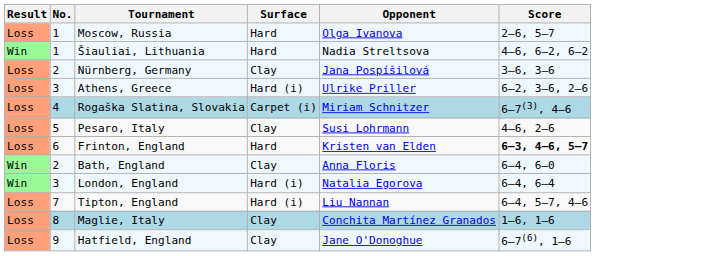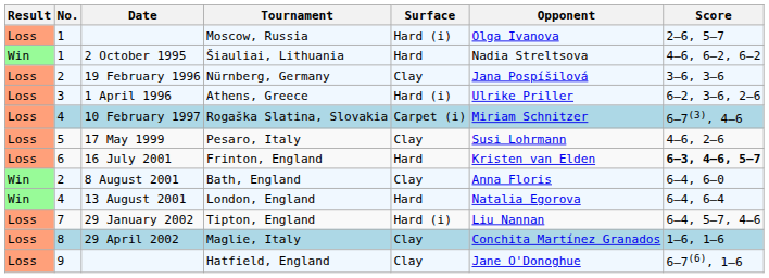 <table class="sortable wikitable" style=font-size:97%>
 <tr>
 <th>Result</th>
 <th>No.</th>
+<th>Date</th>
 <th>Tournament</th>
 <th>Surface</th>
 <th>Opponent</th>
 <th>Score</th>
 </tr>
 <tr style="background:#f0f8ff;">
 <td style="background:#ffa07a;">Loss</td>
 <td>1</td>
+<td></td>
 <td>Moscow, Russia</td>
-<td>Hard</td>
+<td>Hard (i)</td>
 <td> <a href='#'>Olga Ivanova</a></td>
 <td>2–6, 5–7</td>
 </tr>
 <tr style="background:#f0f8ff;">
 <td style="background:#98fb98;">Win</td>
 <td>1</td>
+<td>2 October 1995</td>
 <td>Šiauliai, Lithuania</td>
 <td>Hard</td>
 <td> Nadia Streltsova</td>
 <td>4–6, 6–2, 6–2</td>
 </tr>
 <tr style="background:#f0f8ff;">
 <td style="background:#ffa07a;">Loss</td>
 <td>2</td>
+<td>19 February 1996</td>
 <td>Nürnberg, Germany</td>
 <td>Clay</td>
 <td> <a href='#'>Jana Pospíšilová</a></td>
 <td>3–6, 3–6</td>
 </tr>
 <tr style="background:#f0f8ff;">
 <td style="background:#ffa07a;">Loss</td>
 <td>3</td>
+<td>1 April 1996</td>
 <td>Athens, Greece</td>
 <td>Hard (i)</td>
 <td> <a href='#'>Ulrike Priller</a></td>
 <td>6–2, 3–6, 2–6</td>
 </tr>
 <tr style="background:lightblue;">
 <td style="background:#ffa07a;">Loss</td>
 <td>4</td>
+<td>10 February 1997</td>
 <td>Rogaška Slatina, Slovakia</td>
 <td>Carpet (i)</td>
 <td> <a href='#'>Miriam Schnitzer</a></td>
 <td>6–7<sup>(3)</sup>, 4–6</td>
 </tr>
 <tr>
 <td style="background:#ffa07a;">Loss</td>
 <td>5</td>
+<td>17 May 1999</td>
 <td>Pesaro, Italy</td>
 <td>Clay</td>
 <td> <a href='#'>Susi Lohrmann</a></td>
 <td>4–6, 2–6</td>
 </tr>
 <tr>
 <td style="background:#ffa07a;">Loss</td>
 <td>6</td>
+<td>16 July 2001</td>
 <td>Frinton, England</td>
 <td>Hard</td>
 <td> <a href='#'>Kristen van Elden</a></td>
 <td><strong>6–3, 4–6, 5–7</strong></td>
 </tr>
 <tr style="background:#f0f8ff;">
 <td style="background:#98fb98;">Win</td>
 <td>2</td>
+<td>8 August 2001</td>
 <td>Bath, England</td>
 <td>Clay</td>
 <td> <a href='#'>Anna Floris</a></td>
 <td>6–4, 6–0</td>
 </tr>
 <tr style="background:#f0f8ff;">
 <td style="background:#98fb98;">Win</td>
-<td>3</td>
+<td>4</td>
+<td>13 August 2001</td>
 <td>London, England</td>
-<td>Hard (i)</td>
+<td>Hard</td>
 <td> <a href='#'>Natalia Egorova</a></td>
 <td>6–4, 6–4</td>
 </tr>
 <tr>
 <td style="background:#ffa07a;">Loss</td>
 <td>7</td>
+<td>29 January 2002</td>
 <td>Tipton, England</td>
 <td>Hard (i)</td>
 <td> <a href='#'>Liu Nannan</a></td>
 <td>6–4, 5–7, 4–6</td>
 </tr>
 <tr style="background:lightblue;">
 <td style="background:#ffa07a;">Loss</td>
 <td>8</td>
+<td>29 April 2002</td>
 <td>Maglie, Italy</td>
 <td>Clay</td>
 <td> <a href='#'>Conchita Martínez Granados</a></td>
 <td>1–6, 1–6</td>
 </tr>
 <tr style="background:#f0f8ff;">
 <td style="background:#ffa07a;">Loss</td>
 <td>9</td>
+<td></td>
 <td>Hatfield, England</td>
 <td>Clay</td>
 <td> <a href='#'>Jane O'Donoghue</a></td>
 <td>6–7<sup>(6)</sup>, 1–6</td>
 </tr>
 </table>
